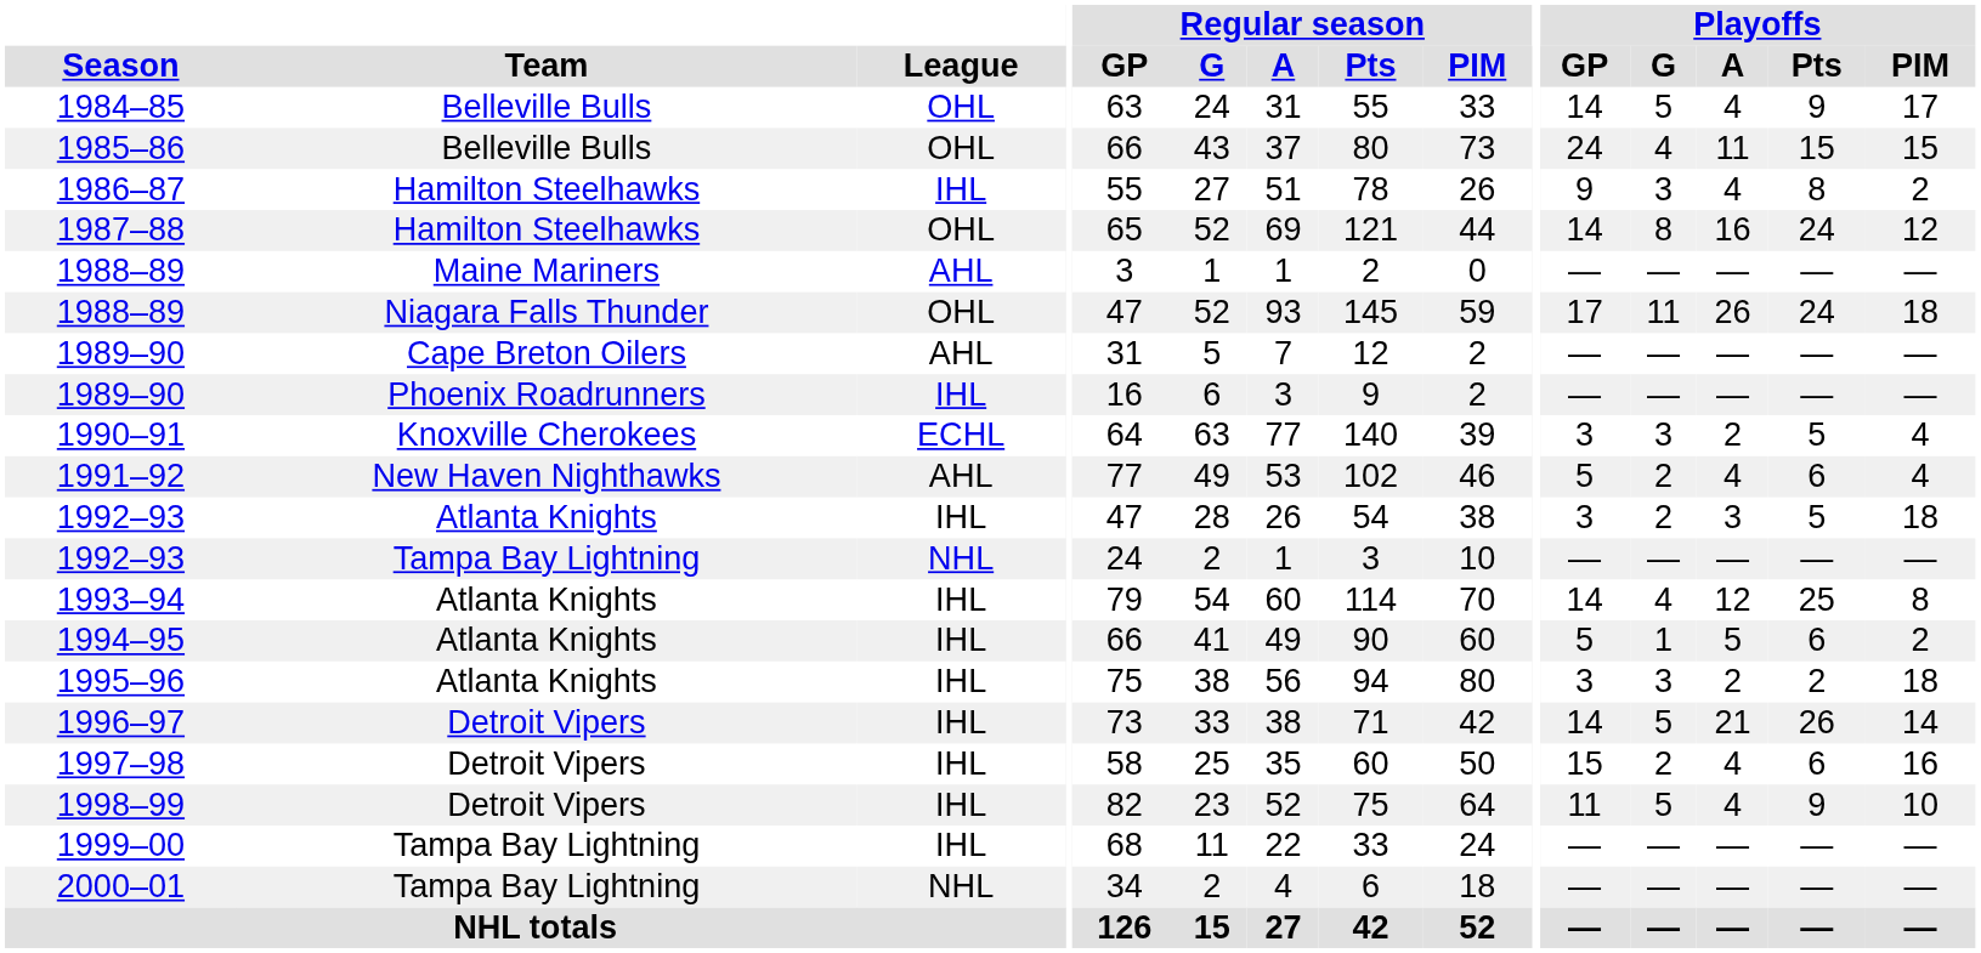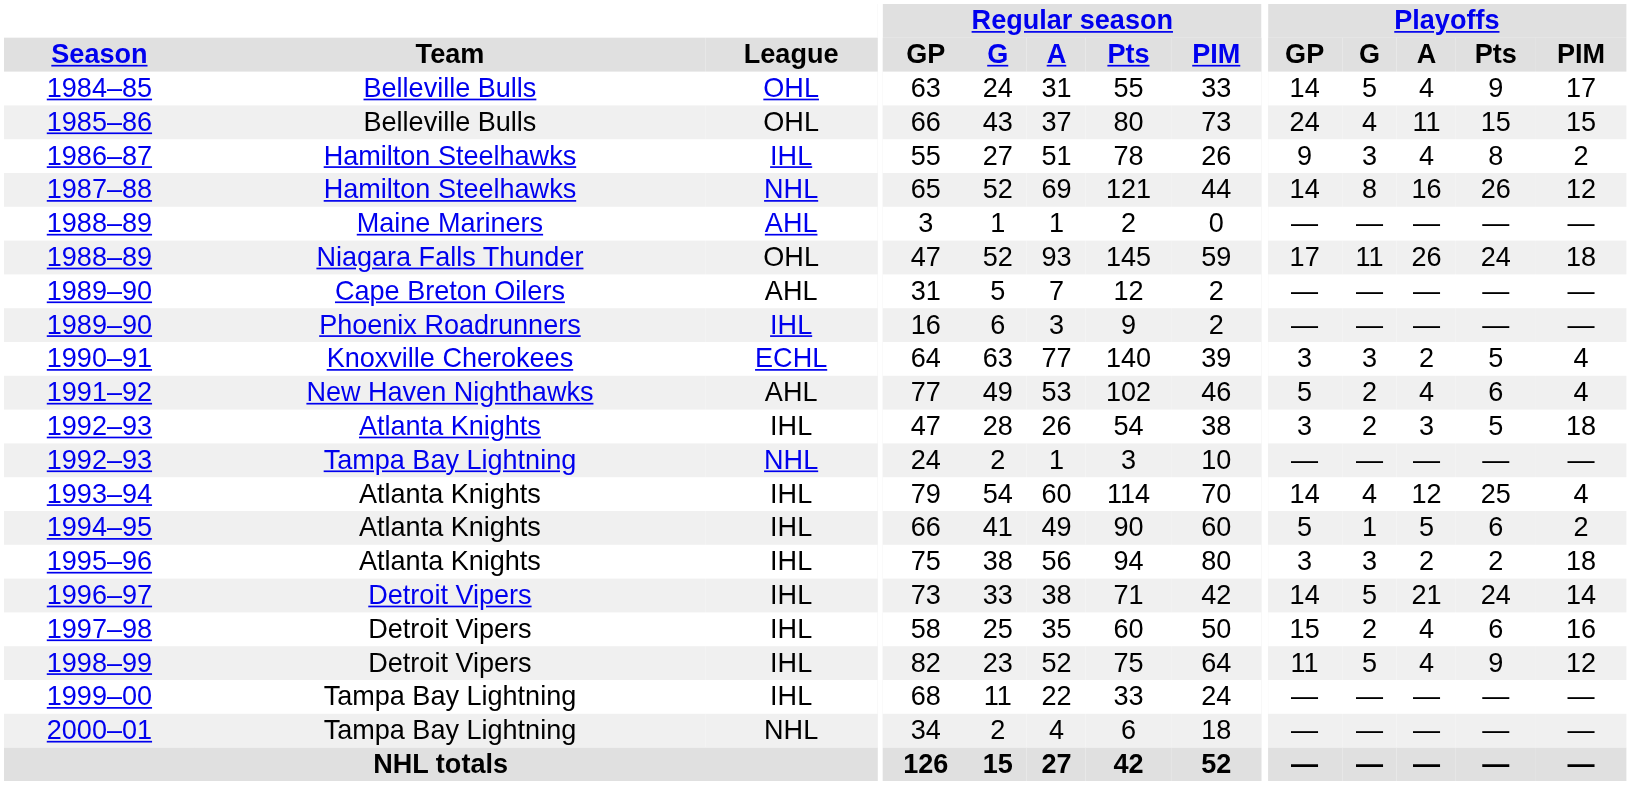 <table border="0" cellpadding="1" cellspacing="0" style="text-align:center; width:60em">
 <tr bgcolor="#e0e0e0">
 <th colspan="3" bgcolor="#ffffff"></th>
 <th rowspan="99" bgcolor="#ffffff"></th>
 <th colspan="5"><a href='#'>Regular season</a></th>
 <th rowspan="99" bgcolor="#ffffff"></th>
 <th colspan="5"><a href='#'>Playoffs</a></th>
 </tr>
 <tr bgcolor="#e0e0e0">
 <th><a href='#'>Season</a></th>
 <th>Team</th>
 <th>League</th>
 <th>GP</th>
 <th><a href='#'>G</a></th>
 <th><a href='#'>A</a></th>
 <th><a href='#'>Pts</a></th>
 <th><a href='#'>PIM</a></th>
 <th>GP</th>
 <th>G</th>
 <th>A</th>
 <th>Pts</th>
 <th>PIM</th>
 </tr>
 <tr ALIGN="center">
 <td><a href='#'>1984–85</a></td>
 <td><a href='#'>Belleville Bulls</a></td>
 <td><a href='#'>OHL</a></td>
 <td>63</td>
 <td>24</td>
 <td>31</td>
 <td>55</td>
 <td>33</td>
 <td>14</td>
 <td>5</td>
 <td>4</td>
 <td>9</td>
 <td>17</td>
 </tr>
 <tr ALIGN="center" bgcolor="#f0f0f0">
 <td><a href='#'>1985–86</a></td>
 <td>Belleville Bulls</td>
 <td>OHL</td>
 <td>66</td>
 <td>43</td>
 <td>37</td>
 <td>80</td>
 <td>73</td>
 <td>24</td>
 <td>4</td>
 <td>11</td>
 <td>15</td>
 <td>15</td>
 </tr>
 <tr ALIGN="center">
 <td><a href='#'>1986–87</a></td>
 <td><a href='#'>Hamilton Steelhawks</a></td>
 <td><a href='#'>IHL</a></td>
 <td>55</td>
 <td>27</td>
 <td>51</td>
 <td>78</td>
 <td>26</td>
 <td>9</td>
 <td>3</td>
 <td>4</td>
 <td>8</td>
 <td>2</td>
 </tr>
 <tr ALIGN="center" bgcolor="#f0f0f0">
 <td><a href='#'>1987–88</a></td>
 <td><a href='#'>Hamilton Steelhawks</a></td>
-<td>OHL</td>
+<td><a href='#'>NHL</a></td>
 <td>65</td>
 <td>52</td>
 <td>69</td>
 <td>121</td>
 <td>44</td>
 <td>14</td>
 <td>8</td>
 <td>16</td>
-<td>24</td>
+<td>26</td>
 <td>12</td>
 </tr>
 <tr ALIGN="center">
 <td><a href='#'>1988–89</a></td>
 <td><a href='#'>Maine Mariners</a></td>
 <td><a href='#'>AHL</a></td>
 <td>3</td>
 <td>1</td>
 <td>1</td>
 <td>2</td>
 <td>0</td>
 <td>—</td>
 <td>—</td>
 <td>—</td>
 <td>—</td>
 <td>—</td>
 </tr>
 <tr ALIGN="center" bgcolor="#f0f0f0">
 <td><a href='#'>1988–89</a></td>
 <td><a href='#'>Niagara Falls Thunder</a></td>
 <td>OHL</td>
 <td>47</td>
 <td>52</td>
 <td>93</td>
 <td>145</td>
 <td>59</td>
 <td>17</td>
 <td>11</td>
 <td>26</td>
 <td>24</td>
 <td>18</td>
 </tr>
 <tr ALIGN="center">
 <td><a href='#'>1989–90</a></td>
 <td><a href='#'>Cape Breton Oilers</a></td>
 <td>AHL</td>
 <td>31</td>
 <td>5</td>
 <td>7</td>
 <td>12</td>
 <td>2</td>
 <td>—</td>
 <td>—</td>
 <td>—</td>
 <td>—</td>
 <td>—</td>
 </tr>
 <tr ALIGN="center" bgcolor="#f0f0f0">
 <td><a href='#'>1989–90</a></td>
 <td><a href='#'>Phoenix Roadrunners</a></td>
 <td><a href='#'>IHL</a></td>
 <td>16</td>
 <td>6</td>
 <td>3</td>
 <td>9</td>
 <td>2</td>
 <td>—</td>
 <td>—</td>
 <td>—</td>
 <td>—</td>
 <td>—</td>
 </tr>
 <tr ALIGN="center">
 <td><a href='#'>1990–91</a></td>
 <td><a href='#'>Knoxville Cherokees</a></td>
 <td><a href='#'>ECHL</a></td>
 <td>64</td>
 <td>63</td>
 <td>77</td>
 <td>140</td>
 <td>39</td>
 <td>3</td>
 <td>3</td>
 <td>2</td>
 <td>5</td>
 <td>4</td>
 </tr>
 <tr ALIGN="center" bgcolor="#f0f0f0">
 <td><a href='#'>1991–92</a></td>
 <td><a href='#'>New Haven Nighthawks</a></td>
 <td>AHL</td>
 <td>77</td>
 <td>49</td>
 <td>53</td>
 <td>102</td>
 <td>46</td>
 <td>5</td>
 <td>2</td>
 <td>4</td>
 <td>6</td>
 <td>4</td>
 </tr>
 <tr ALIGN="center">
 <td><a href='#'>1992–93</a></td>
 <td><a href='#'>Atlanta Knights</a></td>
 <td>IHL</td>
 <td>47</td>
 <td>28</td>
 <td>26</td>
 <td>54</td>
 <td>38</td>
 <td>3</td>
 <td>2</td>
 <td>3</td>
 <td>5</td>
 <td>18</td>
 </tr>
 <tr ALIGN="center" bgcolor="#f0f0f0">
 <td><a href='#'>1992–93</a></td>
 <td><a href='#'>Tampa Bay Lightning</a></td>
 <td><a href='#'>NHL</a></td>
 <td>24</td>
 <td>2</td>
 <td>1</td>
 <td>3</td>
 <td>10</td>
 <td>—</td>
 <td>—</td>
 <td>—</td>
 <td>—</td>
 <td>—</td>
 </tr>
 <tr ALIGN="center">
 <td><a href='#'>1993–94</a></td>
 <td>Atlanta Knights</td>
 <td>IHL</td>
 <td>79</td>
 <td>54</td>
 <td>60</td>
 <td>114</td>
 <td>70</td>
 <td>14</td>
 <td>4</td>
 <td>12</td>
 <td>25</td>
-<td>8</td>
+<td>4</td>
 </tr>
 <tr ALIGN="center" bgcolor="#f0f0f0">
 <td><a href='#'>1994–95</a></td>
 <td>Atlanta Knights</td>
 <td>IHL</td>
 <td>66</td>
 <td>41</td>
 <td>49</td>
 <td>90</td>
 <td>60</td>
 <td>5</td>
 <td>1</td>
 <td>5</td>
 <td>6</td>
 <td>2</td>
 </tr>
 <tr ALIGN="center">
 <td><a href='#'>1995–96</a></td>
 <td>Atlanta Knights</td>
 <td>IHL</td>
 <td>75</td>
 <td>38</td>
 <td>56</td>
 <td>94</td>
 <td>80</td>
 <td>3</td>
 <td>3</td>
 <td>2</td>
 <td>2</td>
 <td>18</td>
 </tr>
 <tr ALIGN="center" bgcolor="#f0f0f0">
 <td><a href='#'>1996–97</a></td>
 <td><a href='#'>Detroit Vipers</a></td>
 <td>IHL</td>
 <td>73</td>
 <td>33</td>
 <td>38</td>
 <td>71</td>
 <td>42</td>
 <td>14</td>
 <td>5</td>
 <td>21</td>
-<td>26</td>
+<td>24</td>
 <td>14</td>
 </tr>
 <tr ALIGN="center">
 <td><a href='#'>1997–98</a></td>
 <td>Detroit Vipers</td>
 <td>IHL</td>
 <td>58</td>
 <td>25</td>
 <td>35</td>
 <td>60</td>
 <td>50</td>
 <td>15</td>
 <td>2</td>
 <td>4</td>
 <td>6</td>
 <td>16</td>
 </tr>
 <tr ALIGN="center" bgcolor="#f0f0f0">
 <td><a href='#'>1998–99</a></td>
 <td>Detroit Vipers</td>
 <td>IHL</td>
 <td>82</td>
 <td>23</td>
 <td>52</td>
 <td>75</td>
 <td>64</td>
 <td>11</td>
 <td>5</td>
 <td>4</td>
 <td>9</td>
-<td>10</td>
+<td>12</td>
 </tr>
 <tr ALIGN="center">
 <td><a href='#'>1999–00</a></td>
 <td>Tampa Bay Lightning</td>
 <td>IHL</td>
 <td>68</td>
 <td>11</td>
 <td>22</td>
 <td>33</td>
 <td>24</td>
 <td>—</td>
 <td>—</td>
 <td>—</td>
 <td>—</td>
 <td>—</td>
 </tr>
 <tr ALIGN="center" bgcolor="#f0f0f0">
 <td><a href='#'>2000–01</a></td>
 <td>Tampa Bay Lightning</td>
 <td>NHL</td>
 <td>34</td>
 <td>2</td>
 <td>4</td>
 <td>6</td>
 <td>18</td>
 <td>—</td>
 <td>—</td>
 <td>—</td>
 <td>—</td>
 <td>—</td>
 </tr>
 <tr bgcolor="#e0e0e0">
 <th colspan="3">NHL totals</th>
 <th>126</th>
 <th>15</th>
 <th>27</th>
 <th>42</th>
 <th>52</th>
 <th>—</th>
 <th>—</th>
 <th>—</th>
 <th>—</th>
 <th>—</th>
 </tr>
 </table>
